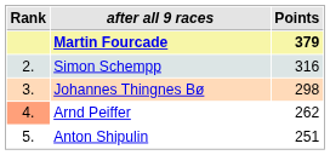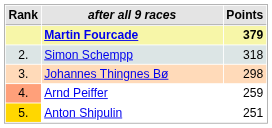 <table cellspacing="1" cellpadding="3" style="border:1px solid #aaa; font-size:86%;">
 <tr style="background:#e4e4e4;">
 <th style="border-bottom:1px solid #aaa; width:10px;">Rank</th>
 <th style="border-bottom:1px solid #aaa; width:200px; white-space:nowrap;"><em>after all 9 races</em></th>
 <th style="border-bottom:1px solid #aaa; width:20px;">Points</th>
 </tr>
 <tr style="background:#f7f6a8;">
 <td style="text-align:center"></td>
 <td> <strong><a href='#'>Martin Fourcade</a></strong></td>
 <td style="text-align:right"><strong>379</strong></td>
 </tr>
 <tr style="background:#dce5e5;">
 <td style="text-align:center">2.</td>
 <td> <a href='#'>Simon Schempp</a></td>
-<td style="text-align:right">316</td>
+<td style="text-align:right">318</td>
 </tr>
 <tr style="background:#ffdab9;">
 <td style="text-align:center">3.</td>
 <td> <a href='#'>Johannes Thingnes Bø</a></td>
 <td style="text-align:right">298</td>
 </tr>
 <tr>
 <td style="background: lightsalmon; text-align:center">4.</td>
 <td> <a href='#'>Arnd Peiffer</a></td>
-<td style="text-align:right">262</td>
+<td style="text-align:right">259</td>
 </tr>
 <tr>
-<td style="text-align:center">5.</td>
+<td style="background: gold; text-align:center">5.</td>
 <td> <a href='#'>Anton Shipulin</a></td>
 <td style="text-align:right">251</td>
 </tr>
 </table>
